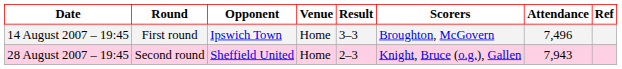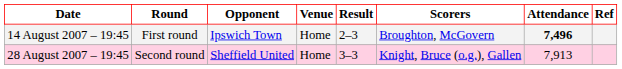 <table class="wikitable">
 <tr>
 <th style="background:#FFFFFF; color:black; border:1px solid red;">Date</th>
 <th style="background:#FFFFFF; color:black; border:1px solid red;">Round</th>
 <th style="background:#FFFFFF; color:black; border:1px solid red;">Opponent</th>
 <th style="background:#FFFFFF; color:black; border:1px solid red;">Venue</th>
 <th style="background:#FFFFFF; color:black; border:1px solid red;">Result</th>
 <th style="background:#FFFFFF; color:black; border:1px solid red;">Scorers</th>
 <th style="background:#FFFFFF; color:black; border:1px solid red;">Attendance</th>
 <th style="background:#FFFFFF; color:black; border:1px solid red;">Ref</th>
 </tr>
 <tr bgcolor = "#f3f3f3">
 <td>14 August 2007 – 19:45</td>
 <td align="center">First round</td>
 <td><a href='#'>Ipswich Town</a></td>
 <td>Home</td>
-<td>3–3</td>
+<td>2–3</td>
 <td><a href='#'>Broughton</a>, <a href='#'>McGovern</a></td>
-<td align="center">7,496</td>
+<td align="center"><strong>7,496</strong></td>
 <td></td>
 </tr>
 <tr bgcolor = "#ffd0e3">
 <td>28 August 2007 – 19:45</td>
 <td align="center">Second round</td>
 <td><a href='#'>Sheffield United</a></td>
 <td>Home</td>
-<td>2–3</td>
+<td>3–3</td>
 <td><a href='#'>Knight</a>, <a href='#'>Bruce</a> (<a href='#'>o.g.</a>), <a href='#'>Gallen</a></td>
-<td align="center">7,943</td>
+<td align="center">7,913</td>
 <td></td>
 </tr>
 </table>
